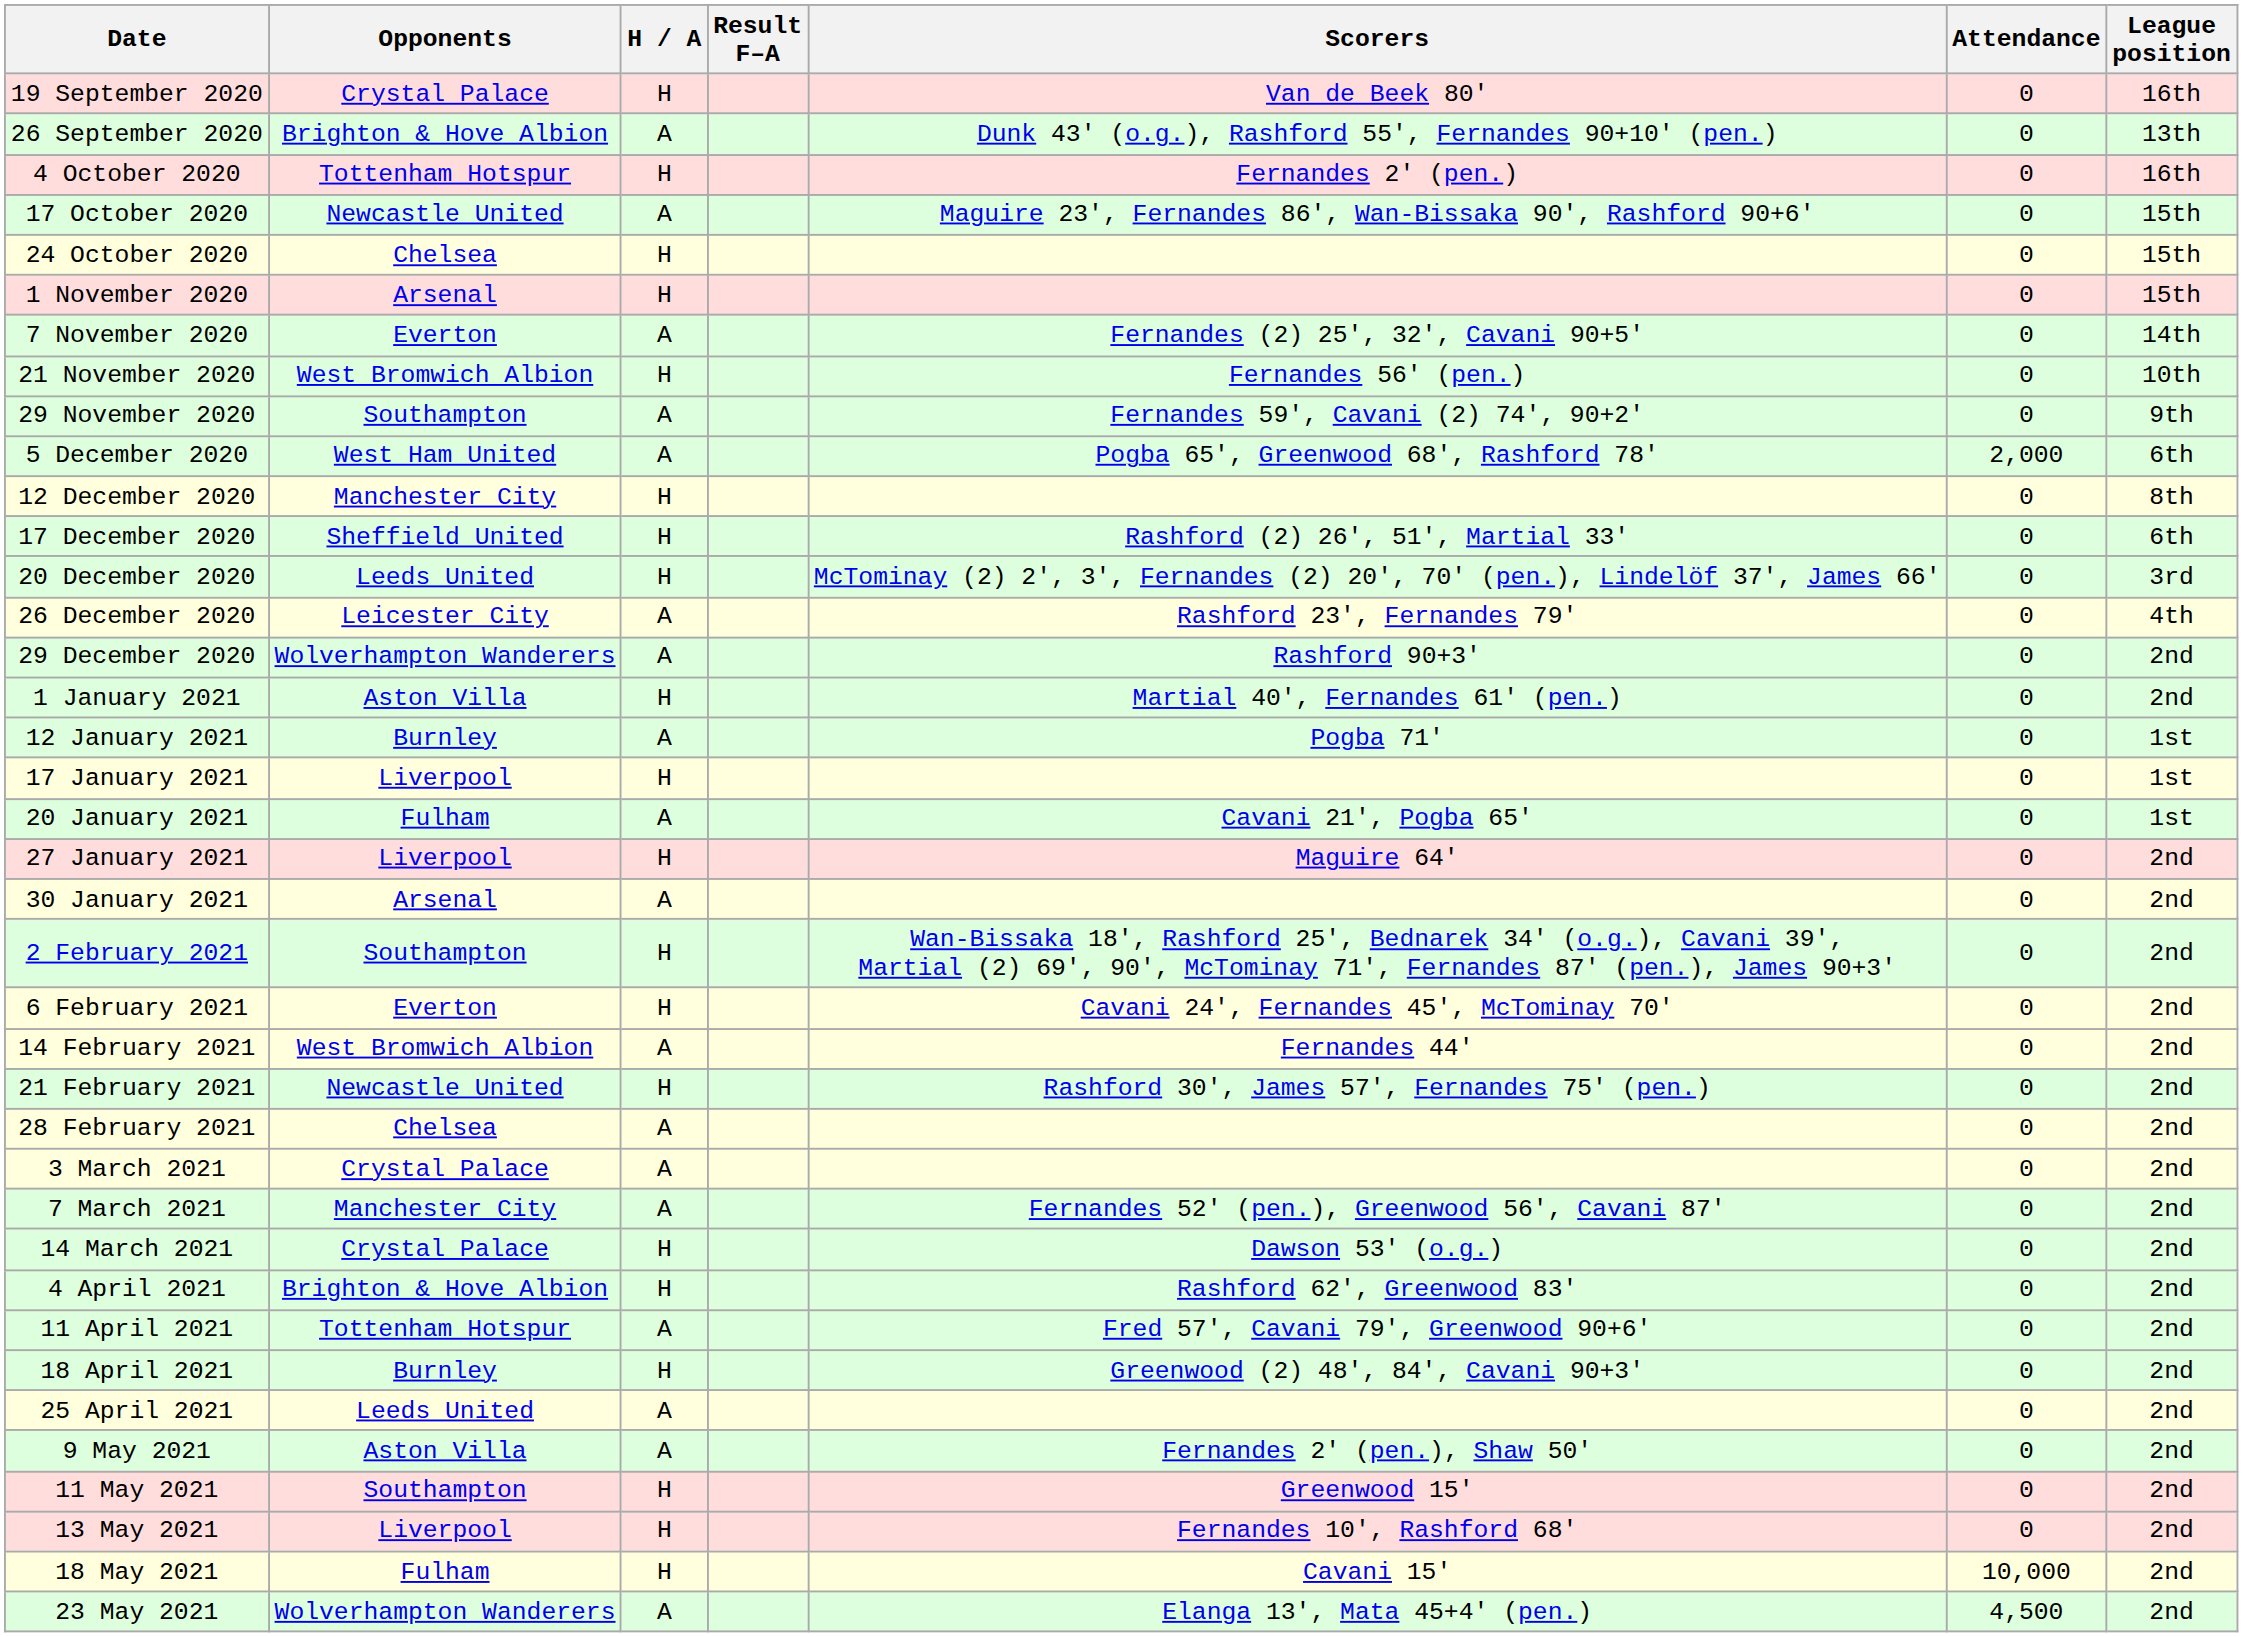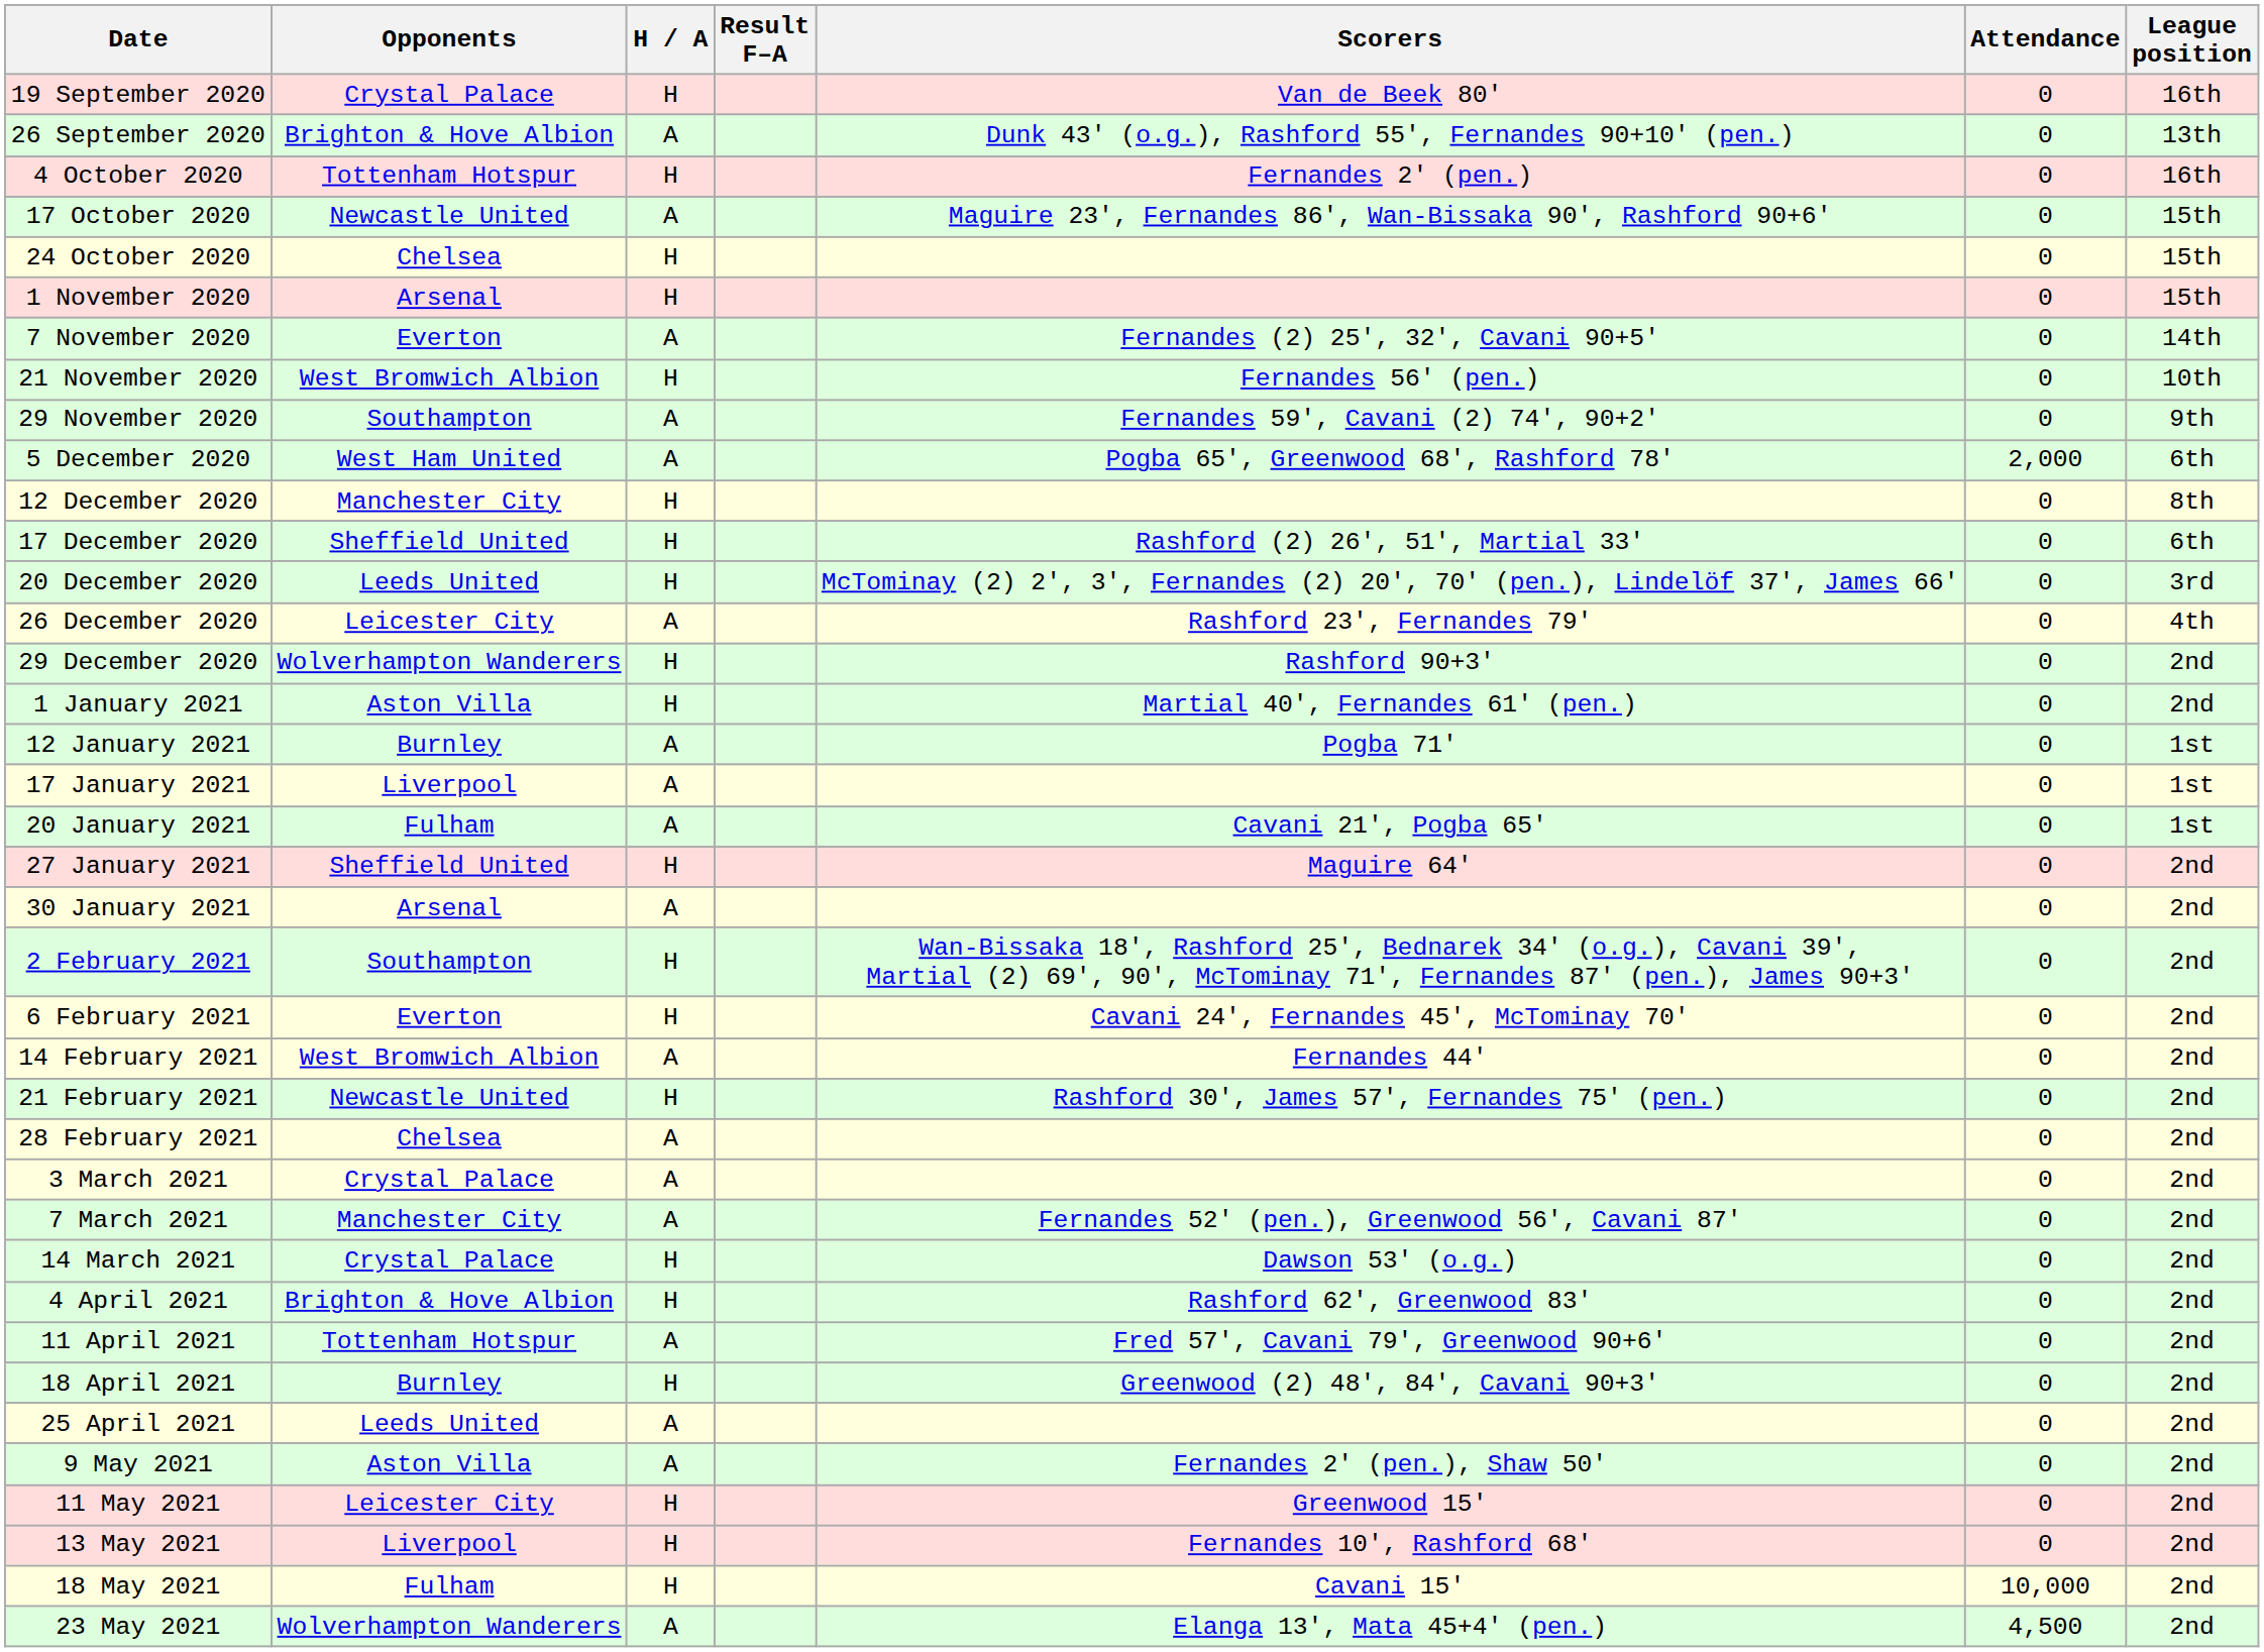 <table class="wikitable" style="text-align:center">
 <tr>
 <th>Date</th>
 <th>Opponents</th>
 <th>H / A</th>
 <th>Result<br>F–A</th>
 <th>Scorers</th>
 <th>Attendance</th>
 <th>League<br>position</th>
 </tr>
 <tr style="background:#ffdddd">
 <td>19 September 2020</td>
 <td><a href='#'>Crystal Palace</a></td>
 <td>H</td>
 <td></td>
 <td><a href='#'>Van de Beek</a> 80'</td>
 <td>0</td>
 <td>16th</td>
 </tr>
 <tr style="background:#ddffdd">
 <td>26 September 2020</td>
 <td><a href='#'>Brighton & Hove Albion</a></td>
 <td>A</td>
 <td></td>
 <td><a href='#'>Dunk</a> 43' (<a href='#'>o.g.</a>), <a href='#'>Rashford</a> 55', <a href='#'>Fernandes</a> 90+10' (<a href='#'>pen.</a>)</td>
 <td>0</td>
 <td>13th</td>
 </tr>
 <tr style="background:#ffdddd">
 <td>4 October 2020</td>
 <td><a href='#'>Tottenham Hotspur</a></td>
 <td>H</td>
 <td></td>
 <td><a href='#'>Fernandes</a> 2' (<a href='#'>pen.</a>)</td>
 <td>0</td>
 <td>16th</td>
 </tr>
 <tr style="background:#ddffdd">
 <td>17 October 2020</td>
 <td><a href='#'>Newcastle United</a></td>
 <td>A</td>
 <td></td>
 <td><a href='#'>Maguire</a> 23', <a href='#'>Fernandes</a> 86', <a href='#'>Wan-Bissaka</a> 90', <a href='#'>Rashford</a> 90+6'</td>
 <td>0</td>
 <td>15th</td>
 </tr>
 <tr style="background:#ffffdd">
 <td>24 October 2020</td>
 <td><a href='#'>Chelsea</a></td>
 <td>H</td>
 <td></td>
 <td></td>
 <td>0</td>
 <td>15th</td>
 </tr>
 <tr style="background:#ffdddd">
 <td>1 November 2020</td>
 <td><a href='#'>Arsenal</a></td>
 <td>H</td>
 <td></td>
 <td></td>
 <td>0</td>
 <td>15th</td>
 </tr>
 <tr style="background:#ddffdd">
 <td>7 November 2020</td>
 <td><a href='#'>Everton</a></td>
 <td>A</td>
 <td></td>
 <td><a href='#'>Fernandes</a> (2) 25', 32', <a href='#'>Cavani</a> 90+5'</td>
 <td>0</td>
 <td>14th</td>
 </tr>
 <tr style="background:#ddffdd">
 <td>21 November 2020</td>
 <td><a href='#'>West Bromwich Albion</a></td>
 <td>H</td>
 <td></td>
 <td><a href='#'>Fernandes</a> 56' (<a href='#'>pen.</a>)</td>
 <td>0</td>
 <td>10th</td>
 </tr>
 <tr style="background:#ddffdd">
 <td>29 November 2020</td>
 <td><a href='#'>Southampton</a></td>
 <td>A</td>
 <td></td>
 <td><a href='#'>Fernandes</a> 59', <a href='#'>Cavani</a> (2) 74', 90+2'</td>
 <td>0</td>
 <td>9th</td>
 </tr>
 <tr style="background:#ddffdd">
 <td>5 December 2020</td>
 <td><a href='#'>West Ham United</a></td>
 <td>A</td>
 <td></td>
 <td><a href='#'>Pogba</a> 65', <a href='#'>Greenwood</a> 68', <a href='#'>Rashford</a> 78'</td>
 <td>2,000</td>
 <td>6th</td>
 </tr>
 <tr style="background:#ffffdd">
 <td>12 December 2020</td>
 <td><a href='#'>Manchester City</a></td>
 <td>H</td>
 <td></td>
 <td></td>
 <td>0</td>
 <td>8th</td>
 </tr>
 <tr style="background:#ddffdd">
 <td>17 December 2020</td>
 <td><a href='#'>Sheffield United</a></td>
 <td>H</td>
 <td></td>
 <td><a href='#'>Rashford</a> (2) 26', 51', <a href='#'>Martial</a> 33'</td>
 <td>0</td>
 <td>6th</td>
 </tr>
 <tr style="background:#ddffdd">
 <td>20 December 2020</td>
 <td><a href='#'>Leeds United</a></td>
 <td>H</td>
 <td></td>
 <td><a href='#'>McTominay</a> (2) 2', 3', <a href='#'>Fernandes</a> (2) 20', 70' (<a href='#'>pen.</a>), <a href='#'>Lindelöf</a> 37', <a href='#'>James</a> 66'</td>
 <td>0</td>
 <td>3rd</td>
 </tr>
 <tr style="background:#ffffdd">
 <td>26 December 2020</td>
 <td><a href='#'>Leicester City</a></td>
 <td>A</td>
 <td></td>
 <td><a href='#'>Rashford</a> 23', <a href='#'>Fernandes</a> 79'</td>
 <td>0</td>
 <td>4th</td>
 </tr>
 <tr style="background:#ddffdd">
 <td>29 December 2020</td>
 <td><a href='#'>Wolverhampton Wanderers</a></td>
-<td>A</td>
+<td>H</td>
 <td></td>
 <td><a href='#'>Rashford</a> 90+3'</td>
 <td>0</td>
 <td>2nd</td>
 </tr>
 <tr style="background:#ddffdd">
 <td>1 January 2021</td>
 <td><a href='#'>Aston Villa</a></td>
 <td>H</td>
 <td></td>
 <td><a href='#'>Martial</a> 40', <a href='#'>Fernandes</a> 61' (<a href='#'>pen.</a>)</td>
 <td>0</td>
 <td>2nd</td>
 </tr>
 <tr style="background:#ddffdd">
 <td>12 January 2021</td>
 <td><a href='#'>Burnley</a></td>
 <td>A</td>
 <td></td>
 <td><a href='#'>Pogba</a> 71'</td>
 <td>0</td>
 <td>1st</td>
 </tr>
 <tr style="background:#ffffdd">
 <td>17 January 2021</td>
 <td><a href='#'>Liverpool</a></td>
-<td>H</td>
+<td>A</td>
 <td></td>
 <td></td>
 <td>0</td>
 <td>1st</td>
 </tr>
 <tr style="background:#ddffdd">
 <td>20 January 2021</td>
 <td><a href='#'>Fulham</a></td>
 <td>A</td>
 <td></td>
 <td><a href='#'>Cavani</a> 21', <a href='#'>Pogba</a> 65'</td>
 <td>0</td>
 <td>1st</td>
 </tr>
 <tr style="background:#ffdddd">
 <td>27 January 2021</td>
-<td><a href='#'>Liverpool</a></td>
+<td><a href='#'>Sheffield United</a></td>
 <td>H</td>
 <td></td>
 <td><a href='#'>Maguire</a> 64'</td>
 <td>0</td>
 <td>2nd</td>
 </tr>
 <tr style="background:#ffffdd">
 <td>30 January 2021</td>
 <td><a href='#'>Arsenal</a></td>
 <td>A</td>
 <td></td>
 <td></td>
 <td>0</td>
 <td>2nd</td>
 </tr>
 <tr style="background:#ddffdd">
 <td><a href='#'>2 February 2021</a></td>
 <td><a href='#'>Southampton</a></td>
 <td>H</td>
 <td></td>
 <td><a href='#'>Wan-Bissaka</a> 18', <a href='#'>Rashford</a> 25', <a href='#'>Bednarek</a> 34' (<a href='#'>o.g.</a>), <a href='#'>Cavani</a> 39',<br><a href='#'>Martial</a> (2) 69', 90', <a href='#'>McTominay</a> 71', <a href='#'>Fernandes</a> 87' (<a href='#'>pen.</a>), <a href='#'>James</a> 90+3'</td>
 <td>0</td>
 <td>2nd</td>
 </tr>
 <tr style="background:#ffffdd">
 <td>6 February 2021</td>
 <td><a href='#'>Everton</a></td>
 <td>H</td>
 <td></td>
 <td><a href='#'>Cavani</a> 24', <a href='#'>Fernandes</a> 45', <a href='#'>McTominay</a> 70'</td>
 <td>0</td>
 <td>2nd</td>
 </tr>
 <tr style="background:#ffffdd">
 <td>14 February 2021</td>
 <td><a href='#'>West Bromwich Albion</a></td>
 <td>A</td>
 <td></td>
 <td><a href='#'>Fernandes</a> 44'</td>
 <td>0</td>
 <td>2nd</td>
 </tr>
 <tr style="background:#ddffdd">
 <td>21 February 2021</td>
 <td><a href='#'>Newcastle United</a></td>
 <td>H</td>
 <td></td>
 <td><a href='#'>Rashford</a> 30', <a href='#'>James</a> 57', <a href='#'>Fernandes</a> 75' (<a href='#'>pen.</a>)</td>
 <td>0</td>
 <td>2nd</td>
 </tr>
 <tr style="background:#ffffdd">
 <td>28 February 2021</td>
 <td><a href='#'>Chelsea</a></td>
 <td>A</td>
 <td></td>
 <td></td>
 <td>0</td>
 <td>2nd</td>
 </tr>
 <tr style="background:#ffffdd">
 <td>3 March 2021</td>
 <td><a href='#'>Crystal Palace</a></td>
 <td>A</td>
 <td></td>
 <td></td>
 <td>0</td>
 <td>2nd</td>
 </tr>
 <tr style="background:#ddffdd">
 <td>7 March 2021</td>
 <td><a href='#'>Manchester City</a></td>
 <td>A</td>
 <td></td>
 <td><a href='#'>Fernandes</a> 52' (<a href='#'>pen.</a>), <a href='#'>Greenwood</a> 56', <a href='#'>Cavani</a> 87'</td>
 <td>0</td>
 <td>2nd</td>
 </tr>
 <tr style="background:#ddffdd">
 <td>14 March 2021</td>
 <td><a href='#'>Crystal Palace</a></td>
 <td>H</td>
 <td></td>
 <td><a href='#'>Dawson</a> 53' (<a href='#'>o.g.</a>)</td>
 <td>0</td>
 <td>2nd</td>
 </tr>
 <tr style="background:#ddffdd">
 <td>4 April 2021</td>
 <td><a href='#'>Brighton & Hove Albion</a></td>
 <td>H</td>
 <td></td>
 <td><a href='#'>Rashford</a> 62', <a href='#'>Greenwood</a> 83'</td>
 <td>0</td>
 <td>2nd</td>
 </tr>
 <tr style="background:#ddffdd">
 <td>11 April 2021</td>
 <td><a href='#'>Tottenham Hotspur</a></td>
 <td>A</td>
 <td></td>
 <td><a href='#'>Fred</a> 57', <a href='#'>Cavani</a> 79', <a href='#'>Greenwood</a> 90+6'</td>
 <td>0</td>
 <td>2nd</td>
 </tr>
 <tr style="background:#ddffdd">
 <td>18 April 2021</td>
 <td><a href='#'>Burnley</a></td>
 <td>H</td>
 <td></td>
 <td><a href='#'>Greenwood</a> (2) 48', 84', <a href='#'>Cavani</a> 90+3'</td>
 <td>0</td>
 <td>2nd</td>
 </tr>
 <tr style="background:#ffffdd">
 <td>25 April 2021</td>
 <td><a href='#'>Leeds United</a></td>
 <td>A</td>
 <td></td>
 <td></td>
 <td>0</td>
 <td>2nd</td>
 </tr>
 <tr style="background:#ddffdd">
 <td>9 May 2021</td>
 <td><a href='#'>Aston Villa</a></td>
 <td>A</td>
 <td></td>
 <td><a href='#'>Fernandes</a> 2' (<a href='#'>pen.</a>), <a href='#'>Shaw</a> 50'</td>
 <td>0</td>
 <td>2nd</td>
 </tr>
 <tr style="background:#ffdddd">
 <td>11 May 2021</td>
-<td><a href='#'>Southampton</a></td>
+<td><a href='#'>Leicester City</a></td>
 <td>H</td>
 <td></td>
 <td><a href='#'>Greenwood</a> 15'</td>
 <td>0</td>
 <td>2nd</td>
 </tr>
 <tr style="background:#ffdddd">
 <td>13 May 2021</td>
 <td><a href='#'>Liverpool</a></td>
 <td>H</td>
 <td></td>
 <td><a href='#'>Fernandes</a> 10', <a href='#'>Rashford</a> 68'</td>
 <td>0</td>
 <td>2nd</td>
 </tr>
 <tr style="background:#ffffdd">
 <td>18 May 2021</td>
 <td><a href='#'>Fulham</a></td>
 <td>H</td>
 <td></td>
 <td><a href='#'>Cavani</a> 15'</td>
 <td>10,000</td>
 <td>2nd</td>
 </tr>
 <tr style="background:#ddffdd">
 <td>23 May 2021</td>
 <td><a href='#'>Wolverhampton Wanderers</a></td>
 <td>A</td>
 <td></td>
 <td><a href='#'>Elanga</a> 13', <a href='#'>Mata</a> 45+4' (<a href='#'>pen.</a>)</td>
 <td>4,500</td>
 <td>2nd</td>
 </tr>
 </table>
